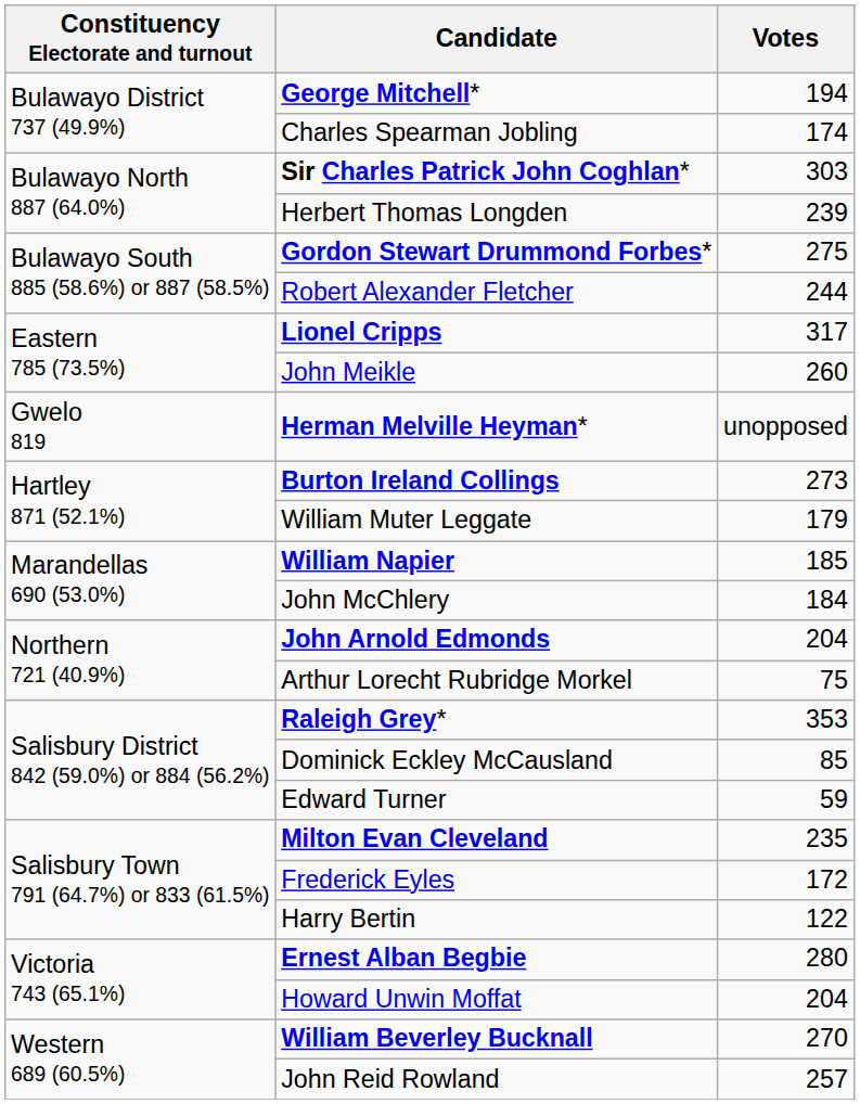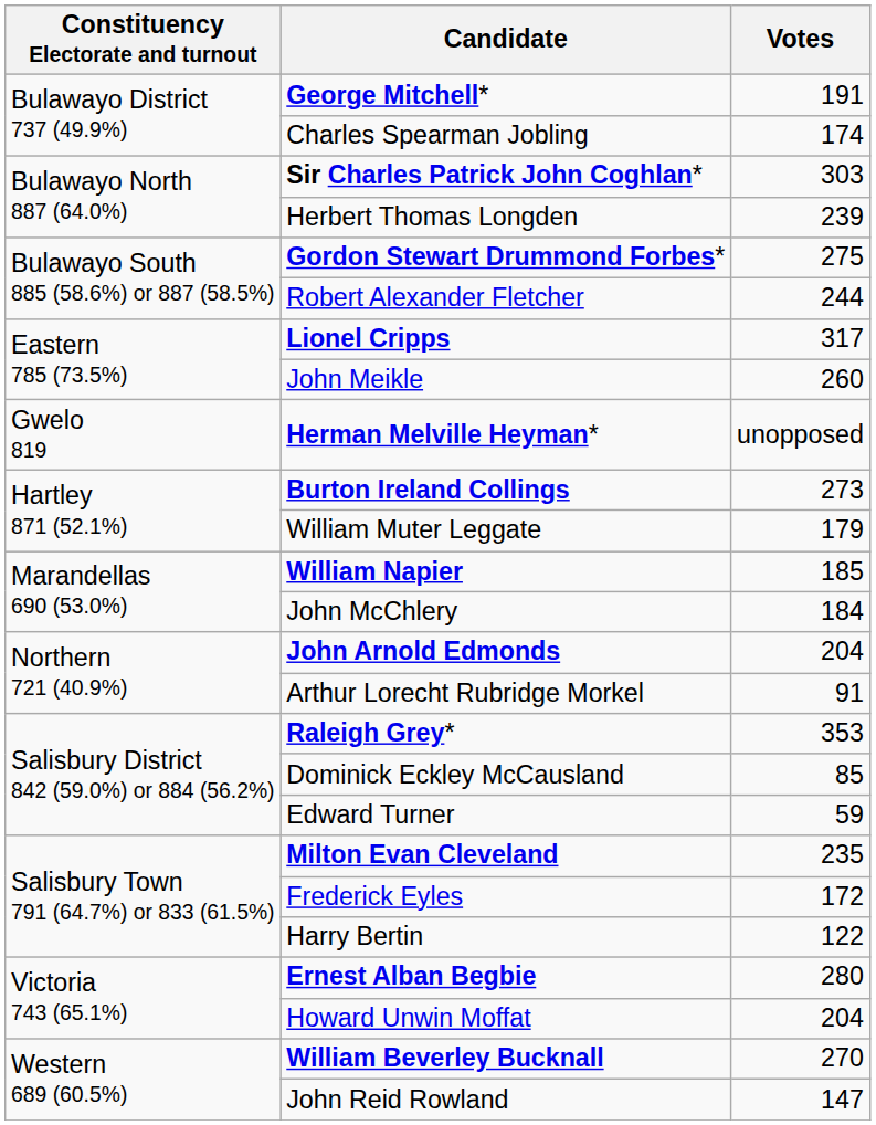 <table class=wikitable style=text-align:right>
 <tr>
 <th>Constituency<br><small>Electorate and turnout</small></th>
 <th>Candidate</th>
 <th>Votes</th>
 </tr>
 <tr>
 <td rowspan=2 align=left>Bulawayo District<br><small>737 (49.9%)</small></td>
 <td align=left><strong><a href='#'>George Mitchell</a></strong>*</td>
-<td>194</td>
+<td>191</td>
 </tr>
 <tr>
 <td align=left>Charles Spearman Jobling</td>
 <td>174</td>
 </tr>
 <tr>
 <td rowspan=2 align=left>Bulawayo North<br><small>887 (64.0%)</small></td>
 <td align=left><strong>Sir <a href='#'>Charles Patrick John Coghlan</a></strong>*</td>
 <td>303</td>
 </tr>
 <tr>
 <td align=left>Herbert Thomas Longden</td>
 <td>239</td>
 </tr>
 <tr>
 <td rowspan=2 align=left>Bulawayo South<br><small>885 (58.6%) or 887 (58.5%)</small></td>
 <td align=left><strong><a href='#'>Gordon Stewart Drummond Forbes</a></strong>*</td>
 <td>275</td>
 </tr>
 <tr>
 <td align=left><a href='#'>Robert Alexander Fletcher</a></td>
 <td>244</td>
 </tr>
 <tr>
 <td rowspan=2 align=left>Eastern<br><small>785 (73.5%)</small></td>
 <td align=left><strong><a href='#'>Lionel Cripps</a></strong></td>
 <td>317</td>
 </tr>
 <tr>
 <td align=left><a href='#'>John Meikle</a></td>
 <td>260</td>
 </tr>
 <tr>
 <td align=left>Gwelo<br><small>819</small></td>
 <td align=left><strong><a href='#'>Herman Melville Heyman</a></strong>*</td>
 <td>unopposed</td>
 </tr>
 <tr>
 <td rowspan=2 align=left>Hartley<br><small>871 (52.1%)</small></td>
 <td align=left><strong><a href='#'>Burton Ireland Collings</a></strong></td>
 <td>273</td>
 </tr>
 <tr>
 <td align=left>William Muter Leggate</td>
 <td>179</td>
 </tr>
 <tr>
 <td rowspan=2 align=left>Marandellas<br><small>690 (53.0%)</small></td>
 <td align=left><strong><a href='#'>William Napier</a></strong></td>
 <td>185</td>
 </tr>
 <tr>
 <td align=left>John McChlery</td>
 <td>184</td>
 </tr>
 <tr>
 <td rowspan=2 align=left>Northern<br><small>721 (40.9%)</small></td>
 <td align=left><strong><a href='#'>John Arnold Edmonds</a></strong></td>
 <td>204</td>
 </tr>
 <tr>
 <td align=left>Arthur Lorecht Rubridge Morkel</td>
-<td>75</td>
+<td>91</td>
 </tr>
 <tr>
 <td rowspan=3 align=left>Salisbury District<br><small>842 (59.0%) or 884 (56.2%)</small></td>
 <td align=left><strong><a href='#'>Raleigh Grey</a></strong>*</td>
 <td>353</td>
 </tr>
 <tr>
 <td align=left>Dominick Eckley McCausland</td>
 <td>85</td>
 </tr>
 <tr>
 <td align=left>Edward Turner</td>
 <td>59</td>
 </tr>
 <tr>
 <td rowspan=3 align=left>Salisbury Town<br><small>791 (64.7%) or 833 (61.5%)</small></td>
 <td align=left><strong><a href='#'>Milton Evan Cleveland</a></strong></td>
 <td>235</td>
 </tr>
 <tr>
 <td align=left><a href='#'>Frederick Eyles</a></td>
 <td>172</td>
 </tr>
 <tr>
 <td align=left>Harry Bertin</td>
 <td>122</td>
 </tr>
 <tr>
 <td rowspan=2 align=left>Victoria<br><small>743 (65.1%)</small></td>
 <td align=left><strong><a href='#'>Ernest Alban Begbie</a></strong></td>
 <td>280</td>
 </tr>
 <tr>
 <td align=left><a href='#'>Howard Unwin Moffat</a></td>
 <td>204</td>
 </tr>
 <tr>
 <td rowspan=2 align=left>Western<br><small>689 (60.5%)</small></td>
 <td align=left><strong><a href='#'>William Beverley Bucknall</a></strong></td>
 <td>270</td>
 </tr>
 <tr>
 <td align=left>John Reid Rowland</td>
-<td>257</td>
+<td>147</td>
 </tr>
 </table>
